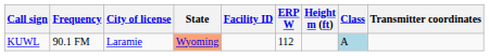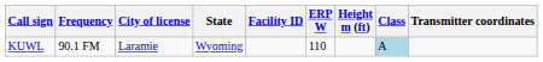 <table class="wikitable sortable">
 <tr>
 <th><a href='#'>Call sign</a></th>
 <th data-sort-type="number"><a href='#'>Frequency</a></th>
 <th><a href='#'>City of license</a></th>
 <th>State</th>
 <th data-sort-type="number"><a href='#'>Facility ID</a></th>
 <th data-sort-type="number"><a href='#'>ERP</a><br><a href='#'>W</a></th>
 <th data-sort-type="number"><a href='#'>Height</a><br><a href='#'>m</a> (<a href='#'>ft</a>)</th>
 <th><a href='#'>Class</a></th>
 <th class="unsortable">Transmitter coordinates</th>
 </tr>
 <tr>
 <td><a href='#'>KUWL</a></td>
 <td>90.1 FM</td>
 <td><a href='#'>Laramie</a></td>
-<td style="background: lightsalmon;"><a href='#'>Wyoming</a></td>
+<td><a href='#'>Wyoming</a></td>
 <td></td>
-<td>112</td>
+<td>110</td>
 <td></td>
 <td style="background: lightblue;">A</td>
 <td></td>
 </tr>
 </table>
